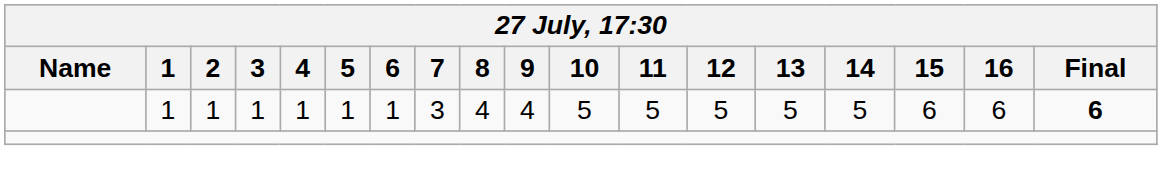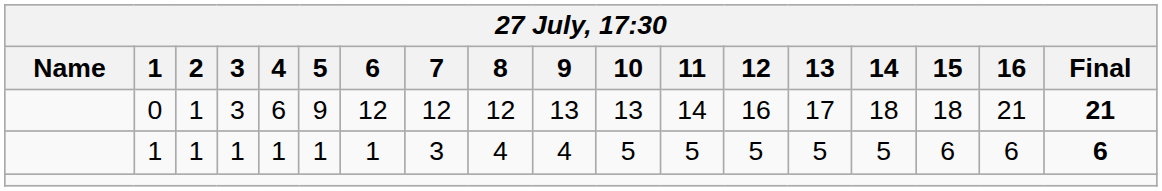 <table class=wikitable style="text-align:center; width: 55%">
 <tr>
 <th colspan=18><em>27 July, 17:30</em></th>
 </tr>
 <tr>
 <th>Name</th>
 <th>1</th>
 <th>2</th>
 <th>3</th>
 <th>4</th>
 <th>5</th>
 <th>6</th>
 <th>7</th>
 <th>8</th>
 <th>9</th>
 <th>10</th>
 <th>11</th>
 <th>12</th>
 <th>13</th>
 <th>14</th>
 <th>15</th>
 <th>16</th>
 <th>Final</th>
 </tr>
 <tr>
+<td align=left><strong></strong></td>
+<td>0</td>
+<td>1</td>
+<td>3</td>
+<td>6</td>
+<td>9</td>
+<td>12</td>
+<td>12</td>
+<td>12</td>
+<td>13</td>
+<td>13</td>
+<td>14</td>
+<td>16</td>
+<td>17</td>
+<td>18</td>
+<td>18</td>
+<td>21</td>
+<td><strong>21</strong></td>
+</tr>
+<tr>
 <td align=left></td>
 <td>1</td>
 <td>1</td>
 <td>1</td>
 <td>1</td>
 <td>1</td>
 <td>1</td>
 <td>3</td>
 <td>4</td>
 <td>4</td>
 <td>5</td>
 <td>5</td>
 <td>5</td>
 <td>5</td>
 <td>5</td>
 <td>6</td>
 <td>6</td>
 <td><strong>6</strong></td>
 </tr>
 <tr>
 <td colspan=18></td>
 </tr>
 </table>
